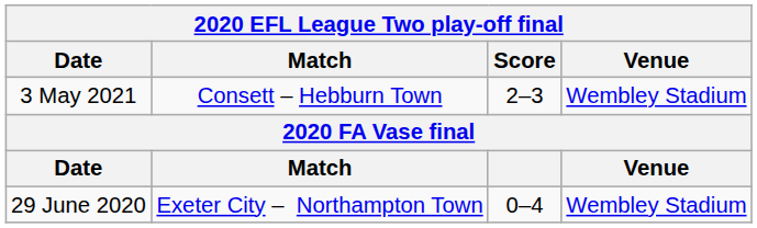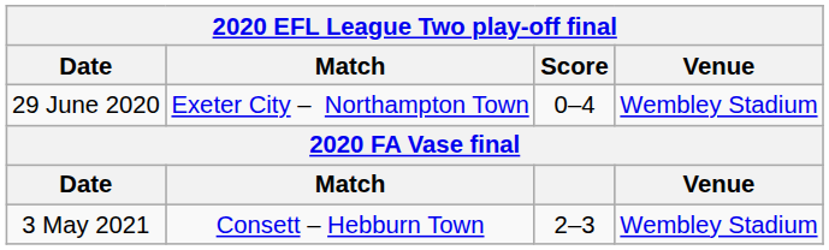 <table class="wikitable" style="margin:1em auto 1em auto; text-align:center; font-size:small;">
 <tr>
 <th colspan="4"><a href='#'>2020 EFL League Two play-off final</a></th>
 </tr>
 <tr>
 <th>Date</th>
 <th>Match</th>
 <th>Score</th>
 <th>Venue</th>
 </tr>
 <tr>
-<td>3 May 2021</td>
-<td><a href='#'>Consett</a>  –  <a href='#'>Hebburn Town</a></td>
-<td>2–3</td>
+<td>29 June 2020</td>
+<td><a href='#'>Exeter City</a>  –  <a href='#'>Northampton Town</a></td>
+<td>0–4</td>
 <td><a href='#'>Wembley Stadium</a></td>
 </tr>
 <tr>
 <th colspan="4"><a href='#'>2020 FA Vase final</a></th>
 </tr>
 <tr>
 <th>Date</th>
 <th>Match</th>
 <th></th>
 <th>Venue</th>
 </tr>
 <tr>
-<td>29 June 2020</td>
-<td><a href='#'>Exeter City</a>  –  <a href='#'>Northampton Town</a></td>
-<td>0–4</td>
+<td>3 May 2021</td>
+<td><a href='#'>Consett</a>  –  <a href='#'>Hebburn Town</a></td>
+<td>2–3</td>
 <td><a href='#'>Wembley Stadium</a></td>
 </tr>
 </table>
